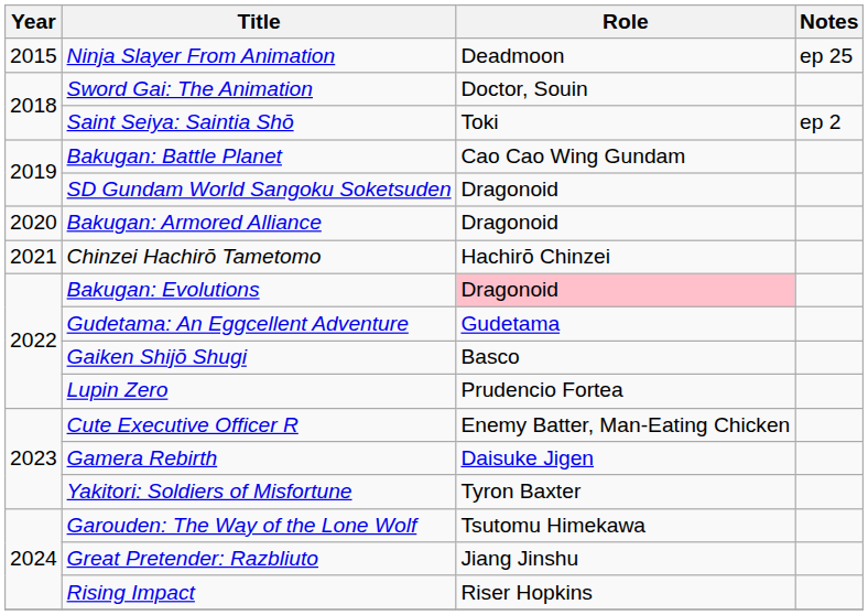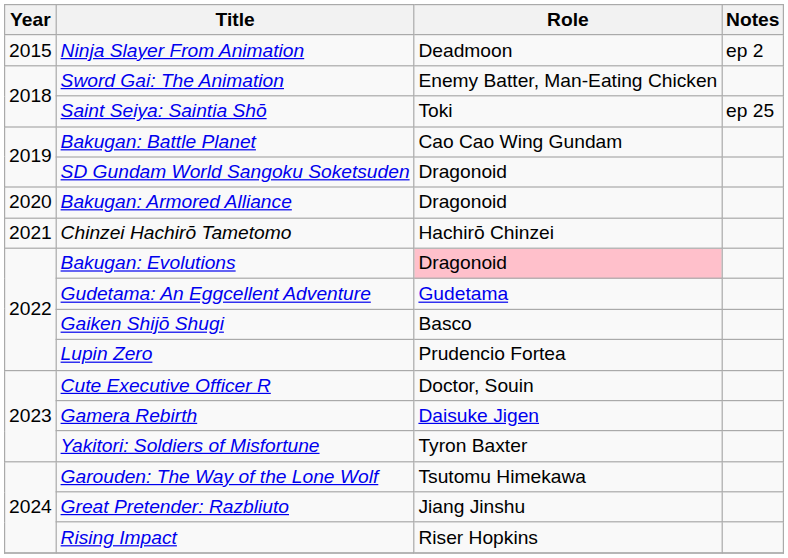 <table class="wikitable">
 <tr>
 <th>Year</th>
 <th>Title</th>
 <th>Role</th>
 <th class="unsortable">Notes</th>
 </tr>
 <tr>
 <td>2015</td>
 <td><em><a href='#'>Ninja Slayer From Animation</a></em></td>
 <td>Deadmoon</td>
-<td>ep 25</td>
+<td>ep 2</td>
 </tr>
 <tr>
 <td rowspan="2">2018</td>
 <td><em><a href='#'>Sword Gai: The Animation</a></em></td>
-<td>Doctor, Souin</td>
+<td>Enemy Batter, Man-Eating Chicken</td>
 <td></td>
 </tr>
 <tr>
 <td><em><a href='#'>Saint Seiya: Saintia Shō</a></em></td>
 <td>Toki</td>
-<td>ep 2</td>
+<td>ep 25</td>
 </tr>
 <tr>
 <td rowspan="2">2019</td>
 <td><em><a href='#'>Bakugan: Battle Planet</a></em></td>
 <td>Cao Cao Wing Gundam</td>
 <td></td>
 </tr>
 <tr>
 <td><em><a href='#'>SD Gundam World Sangoku Soketsuden</a></em></td>
 <td>Dragonoid</td>
 <td></td>
 </tr>
 <tr>
 <td>2020</td>
 <td><em><a href='#'>Bakugan: Armored Alliance</a></em></td>
 <td>Dragonoid</td>
 <td></td>
 </tr>
 <tr>
 <td>2021</td>
 <td><em>Chinzei Hachirō Tametomo</em></td>
 <td>Hachirō Chinzei</td>
 <td></td>
 </tr>
 <tr>
 <td rowspan="4">2022</td>
 <td><em><a href='#'>Bakugan: Evolutions</a></em></td>
 <td style="background: pink;">Dragonoid</td>
 <td></td>
 </tr>
 <tr>
 <td><em><a href='#'>Gudetama: An Eggcellent Adventure</a></em></td>
 <td><a href='#'>Gudetama</a></td>
 <td></td>
 </tr>
 <tr>
 <td><em><a href='#'>Gaiken Shijō Shugi</a></em></td>
 <td>Basco</td>
 <td></td>
 </tr>
 <tr>
 <td><em><a href='#'>Lupin Zero</a></em></td>
 <td>Prudencio Fortea</td>
 <td></td>
 </tr>
 <tr>
 <td rowspan="3">2023</td>
 <td><em><a href='#'>Cute Executive Officer R</a></em></td>
-<td>Enemy Batter, Man-Eating Chicken</td>
+<td>Doctor, Souin</td>
 <td></td>
 </tr>
 <tr>
 <td><em><a href='#'>Gamera Rebirth</a></em></td>
 <td><a href='#'>Daisuke Jigen</a></td>
 <td></td>
 </tr>
 <tr>
 <td><em><a href='#'>Yakitori: Soldiers of Misfortune</a></em></td>
 <td>Tyron Baxter</td>
 <td></td>
 </tr>
 <tr>
 <td rowspan="3">2024</td>
 <td><em><a href='#'>Garouden: The Way of the Lone Wolf</a></em></td>
 <td>Tsutomu Himekawa</td>
 <td></td>
 </tr>
 <tr>
 <td><em><a href='#'>Great Pretender: Razbliuto</a></em></td>
 <td>Jiang Jinshu</td>
 <td></td>
 </tr>
 <tr>
 <td><em><a href='#'>Rising Impact</a></em></td>
 <td>Riser Hopkins</td>
 <td></td>
 </tr>
 <tr>
 </tr>
 </table>
